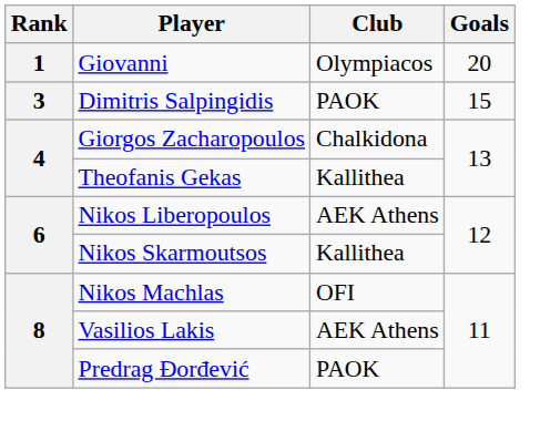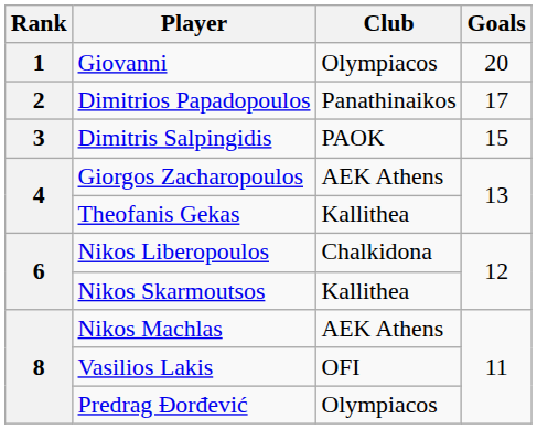 <table class="wikitable" style="text-align:center">
 <tr>
 <th>Rank</th>
 <th>Player</th>
 <th>Club</th>
 <th>Goals</th>
 </tr>
 <tr>
 <th>1</th>
 <td align="left"> <a href='#'>Giovanni</a></td>
 <td align="left">Olympiacos</td>
 <td>20</td>
 </tr>
 <tr>
+<th>2</th>
+<td align="left"> <a href='#'>Dimitrios Papadopoulos</a></td>
+<td align="left">Panathinaikos</td>
+<td>17</td>
+</tr>
+<tr>
 <th>3</th>
 <td align="left"> <a href='#'>Dimitris Salpingidis</a></td>
 <td align="left">PAOK</td>
 <td>15</td>
 </tr>
 <tr>
 <th rowspan="2">4</th>
 <td align="left"> <a href='#'>Giorgos Zacharopoulos</a></td>
-<td align="left">Chalkidona</td>
+<td align="left">AEK Athens</td>
 <td rowspan="2">13</td>
 </tr>
 <tr>
 <td align="left"> <a href='#'>Theofanis Gekas</a></td>
 <td align="left">Kallithea</td>
 </tr>
 <tr>
 <th rowspan="2">6</th>
 <td align="left"> <a href='#'>Nikos Liberopoulos</a></td>
-<td align="left">AEK Athens</td>
+<td align="left">Chalkidona</td>
 <td rowspan="2">12</td>
 </tr>
 <tr>
 <td align="left"> <a href='#'>Nikos Skarmoutsos</a></td>
 <td align="left">Kallithea</td>
 </tr>
 <tr>
 <th rowspan="3">8</th>
 <td align="left"> <a href='#'>Nikos Machlas</a></td>
-<td align="left">OFI</td>
+<td align="left">AEK Athens</td>
 <td rowspan="3">11</td>
 </tr>
 <tr>
 <td align="left"> <a href='#'>Vasilios Lakis</a></td>
-<td align="left">AEK Athens</td>
+<td align="left">OFI</td>
 </tr>
 <tr>
 <td align="left"> <a href='#'>Predrag Đorđević</a></td>
-<td align="left">PAOK</td>
+<td align="left">Olympiacos</td>
 </tr>
 </table>
